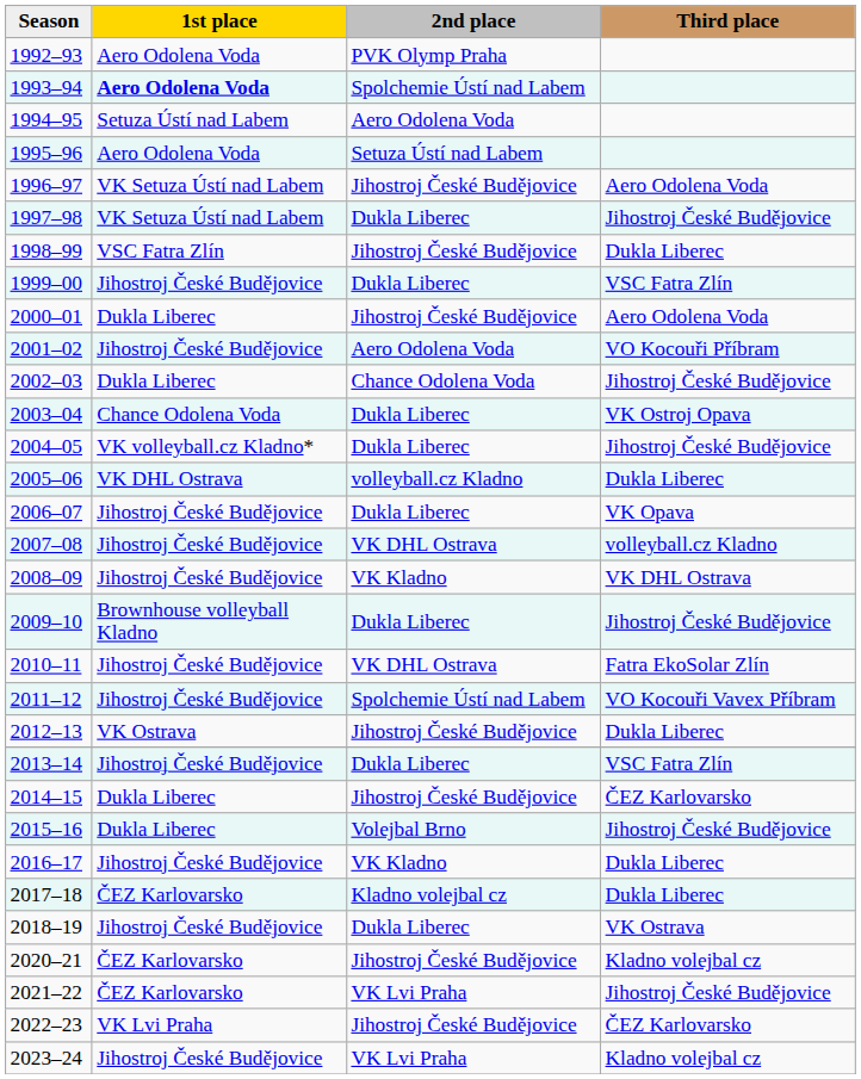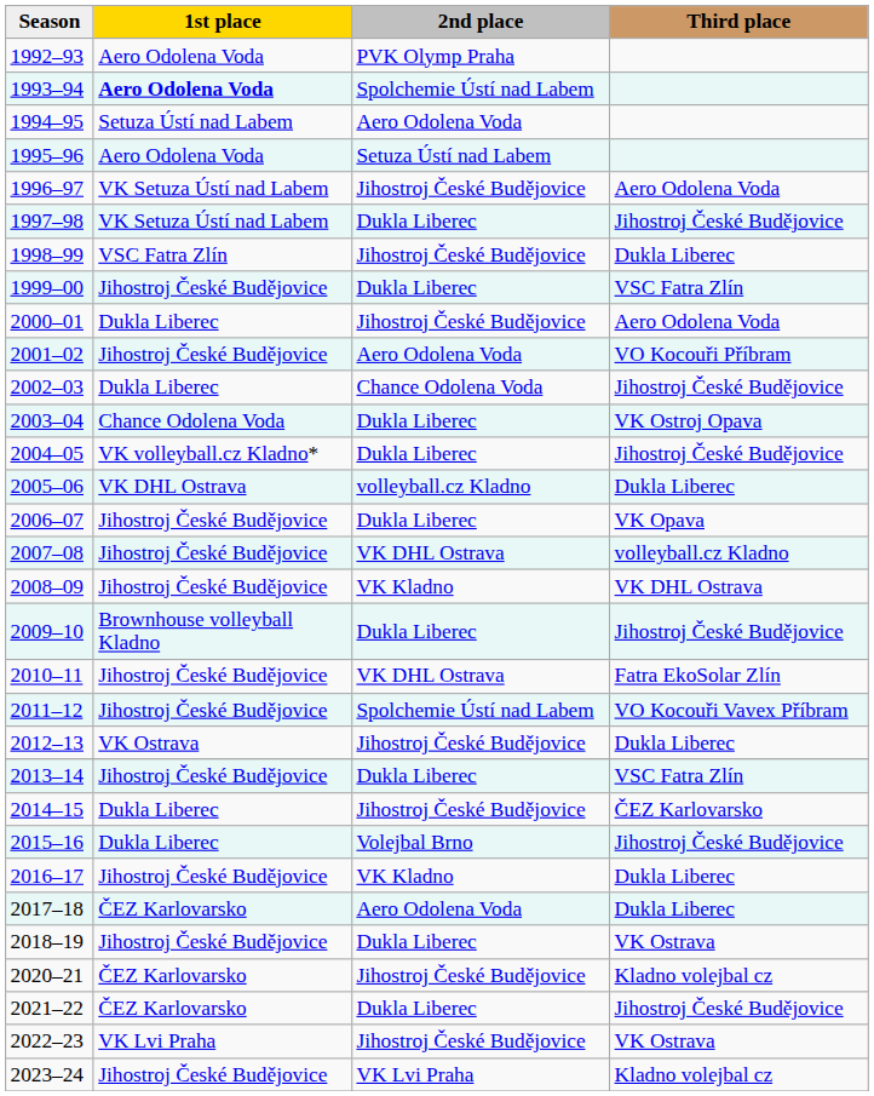 <table class="wikitable">
 <tr align=center>
 <td width=60 bgcolor=efefef><strong>Season</strong></td>
 <td width=190 bgcolor=gold><strong>1st place</strong></td>
 <td width=190 bgcolor=silver><strong>2nd place</strong></td>
 <td width=190 bgcolor=cc9966><strong>Third place</strong></td>
 </tr>
 <tr>
 <td><a href='#'>1992–93</a></td>
 <td><a href='#'>Aero Odolena Voda</a></td>
 <td><a href='#'>PVK Olymp Praha</a></td>
 <td></td>
 </tr>
 <tr bgcolor=#E7F8F6>
 <td><a href='#'>1993–94</a></td>
 <td><strong><a href='#'>Aero Odolena Voda</a></strong></td>
 <td><a href='#'>Spolchemie Ústí nad Labem</a></td>
 <td></td>
 </tr>
 <tr>
 <td><a href='#'>1994–95</a></td>
 <td><a href='#'>Setuza Ústí nad Labem</a></td>
 <td><a href='#'>Aero Odolena Voda</a></td>
 <td></td>
 </tr>
 <tr bgcolor=#E7F8F6>
 <td><a href='#'>1995–96</a></td>
 <td><a href='#'>Aero Odolena Voda</a></td>
 <td><a href='#'>Setuza Ústí nad Labem</a></td>
 <td></td>
 </tr>
 <tr>
 <td><a href='#'>1996–97</a></td>
 <td><a href='#'>VK Setuza Ústí nad Labem</a></td>
 <td><a href='#'>Jihostroj České Budějovice</a></td>
 <td><a href='#'>Aero Odolena Voda</a></td>
 </tr>
 <tr bgcolor=#E7F8F6>
 <td><a href='#'>1997–98</a></td>
 <td><a href='#'>VK Setuza Ústí nad Labem</a></td>
 <td><a href='#'>Dukla Liberec</a></td>
 <td><a href='#'>Jihostroj České Budějovice</a></td>
 </tr>
 <tr>
 <td><a href='#'>1998–99</a></td>
 <td><a href='#'>VSC Fatra Zlín</a></td>
 <td><a href='#'>Jihostroj České Budějovice</a></td>
 <td><a href='#'>Dukla Liberec</a></td>
 </tr>
 <tr bgcolor=#E7F8F6>
 <td><a href='#'>1999–00</a></td>
 <td><a href='#'>Jihostroj České Budějovice</a></td>
 <td><a href='#'>Dukla Liberec</a></td>
 <td><a href='#'>VSC Fatra Zlín</a></td>
 </tr>
 <tr>
 <td><a href='#'>2000–01</a></td>
 <td><a href='#'>Dukla Liberec</a></td>
 <td><a href='#'>Jihostroj České Budějovice</a></td>
 <td><a href='#'>Aero Odolena Voda</a></td>
 </tr>
 <tr bgcolor=#E7F8F6>
 <td><a href='#'>2001–02</a></td>
 <td><a href='#'>Jihostroj České Budějovice</a></td>
 <td><a href='#'>Aero Odolena Voda</a></td>
 <td><a href='#'>VO Kocouři Příbram</a></td>
 </tr>
 <tr>
 <td><a href='#'>2002–03</a></td>
 <td><a href='#'>Dukla Liberec</a></td>
 <td><a href='#'>Chance Odolena Voda</a></td>
 <td><a href='#'>Jihostroj České Budějovice</a></td>
 </tr>
 <tr bgcolor=#E7F8F6>
 <td><a href='#'>2003–04</a></td>
 <td><a href='#'>Chance Odolena Voda</a></td>
 <td><a href='#'>Dukla Liberec</a></td>
 <td><a href='#'>VK Ostroj Opava</a></td>
 </tr>
 <tr>
 <td><a href='#'>2004–05</a></td>
 <td><a href='#'>VK volleyball.cz Kladno</a>*</td>
 <td><a href='#'>Dukla Liberec</a></td>
 <td><a href='#'>Jihostroj České Budějovice</a></td>
 </tr>
 <tr bgcolor=#E7F8F6>
 <td><a href='#'>2005–06</a></td>
 <td><a href='#'>VK DHL Ostrava</a></td>
 <td><a href='#'>volleyball.cz Kladno</a></td>
 <td><a href='#'>Dukla Liberec</a></td>
 </tr>
 <tr>
 <td><a href='#'>2006–07</a></td>
 <td><a href='#'>Jihostroj České Budějovice</a></td>
 <td><a href='#'>Dukla Liberec</a></td>
 <td><a href='#'>VK Opava</a></td>
 </tr>
 <tr bgcolor=#E7F8F6>
 <td><a href='#'>2007–08</a></td>
 <td><a href='#'>Jihostroj České Budějovice</a></td>
 <td><a href='#'>VK DHL Ostrava</a></td>
 <td><a href='#'>volleyball.cz Kladno</a></td>
 </tr>
 <tr>
 <td><a href='#'>2008–09</a></td>
 <td><a href='#'>Jihostroj České Budějovice</a></td>
 <td><a href='#'>VK Kladno</a></td>
 <td><a href='#'>VK DHL Ostrava</a></td>
 </tr>
 <tr bgcolor=#E7F8F6>
 <td><a href='#'>2009–10</a></td>
 <td><a href='#'>Brownhouse volleyball Kladno</a></td>
 <td><a href='#'>Dukla Liberec</a></td>
 <td><a href='#'>Jihostroj České Budějovice</a></td>
 </tr>
 <tr>
 <td><a href='#'>2010–11</a></td>
 <td><a href='#'>Jihostroj České Budějovice</a></td>
 <td><a href='#'>VK DHL Ostrava</a></td>
 <td><a href='#'>Fatra EkoSolar Zlín</a></td>
 </tr>
 <tr bgcolor=#E7F8F6>
 <td><a href='#'>2011–12</a></td>
 <td><a href='#'>Jihostroj České Budějovice</a></td>
 <td><a href='#'>Spolchemie Ústí nad Labem</a></td>
 <td><a href='#'>VO Kocouři Vavex Příbram</a></td>
 </tr>
 <tr>
 <td><a href='#'>2012–13</a></td>
 <td><a href='#'>VK Ostrava</a></td>
 <td><a href='#'>Jihostroj České Budějovice</a></td>
 <td><a href='#'>Dukla Liberec</a></td>
 </tr>
 <tr>
 </tr>
 <tr bgcolor=#E7F8F6>
 <td><a href='#'>2013–14</a></td>
 <td><a href='#'>Jihostroj České Budějovice</a></td>
 <td><a href='#'>Dukla Liberec</a></td>
 <td><a href='#'>VSC Fatra Zlín</a></td>
 </tr>
 <tr>
 <td><a href='#'>2014–15</a></td>
 <td><a href='#'>Dukla Liberec</a></td>
 <td><a href='#'>Jihostroj České Budějovice</a></td>
 <td><a href='#'>ČEZ Karlovarsko</a></td>
 </tr>
 <tr bgcolor=#E7F8F6>
 <td><a href='#'>2015–16</a></td>
 <td><a href='#'>Dukla Liberec</a></td>
 <td><a href='#'>Volejbal Brno</a></td>
 <td><a href='#'>Jihostroj České Budějovice</a></td>
 </tr>
 <tr>
 <td><a href='#'>2016–17</a></td>
 <td><a href='#'>Jihostroj České Budějovice</a></td>
 <td><a href='#'>VK Kladno</a></td>
 <td><a href='#'>Dukla Liberec</a></td>
 </tr>
 <tr bgcolor=#E7F8F6>
 <td>2017–18</td>
 <td><a href='#'>ČEZ Karlovarsko</a></td>
-<td><a href='#'>Kladno volejbal cz</a></td>
+<td><a href='#'>Aero Odolena Voda</a></td>
 <td><a href='#'>Dukla Liberec</a></td>
 </tr>
 <tr>
 <td>2018–19</td>
 <td><a href='#'>Jihostroj České Budějovice</a></td>
 <td><a href='#'>Dukla Liberec</a></td>
 <td><a href='#'>VK Ostrava</a></td>
 </tr>
 <tr>
 <td>2020–21</td>
 <td><a href='#'>ČEZ Karlovarsko</a></td>
 <td><a href='#'>Jihostroj České Budějovice</a></td>
 <td><a href='#'>Kladno volejbal cz</a></td>
 </tr>
 <tr>
 <td>2021–22</td>
 <td><a href='#'>ČEZ Karlovarsko</a></td>
-<td><a href='#'>VK Lvi Praha</a></td>
+<td><a href='#'>Dukla Liberec</a></td>
 <td><a href='#'>Jihostroj České Budějovice</a></td>
 </tr>
 <tr>
 <td>2022–23</td>
 <td><a href='#'>VK Lvi Praha</a></td>
 <td><a href='#'>Jihostroj České Budějovice</a></td>
-<td><a href='#'>ČEZ Karlovarsko</a></td>
+<td><a href='#'>VK Ostrava</a></td>
 </tr>
 <tr>
 <td>2023–24</td>
 <td><a href='#'>Jihostroj České Budějovice</a></td>
 <td><a href='#'>VK Lvi Praha</a></td>
 <td><a href='#'>Kladno volejbal cz</a></td>
 </tr>
 </table>
